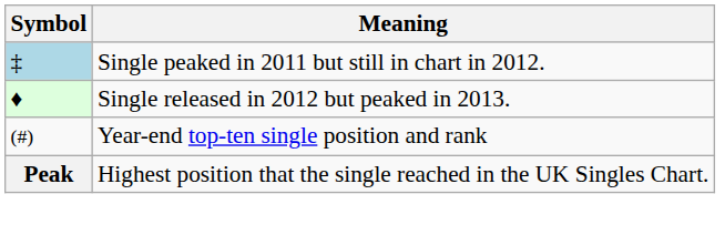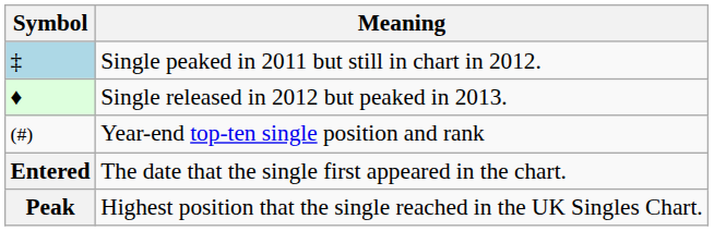 <table Class="wikitable">
 <tr>
 <th>Symbol</th>
 <th>Meaning</th>
 </tr>
 <tr>
 <td bgcolor=lightblue>‡</td>
 <td>Single peaked in 2011 but still in chart in 2012.</td>
 </tr>
 <tr>
 <td bgcolor=#DDFFDD>♦</td>
 <td>Single released in 2012 but peaked in 2013.</td>
 </tr>
 <tr>
 <td><small>(#)</small></td>
 <td>Year-end <a href='#'>top-ten single</a> position and rank</td>
 </tr>
 <tr>
+<th>Entered</th>
+<td>The date that the single first appeared in the chart.</td>
+</tr>
+<tr>
 <th>Peak</th>
 <td>Highest position that the single reached in the UK Singles Chart.</td>
 </tr>
 </table>
